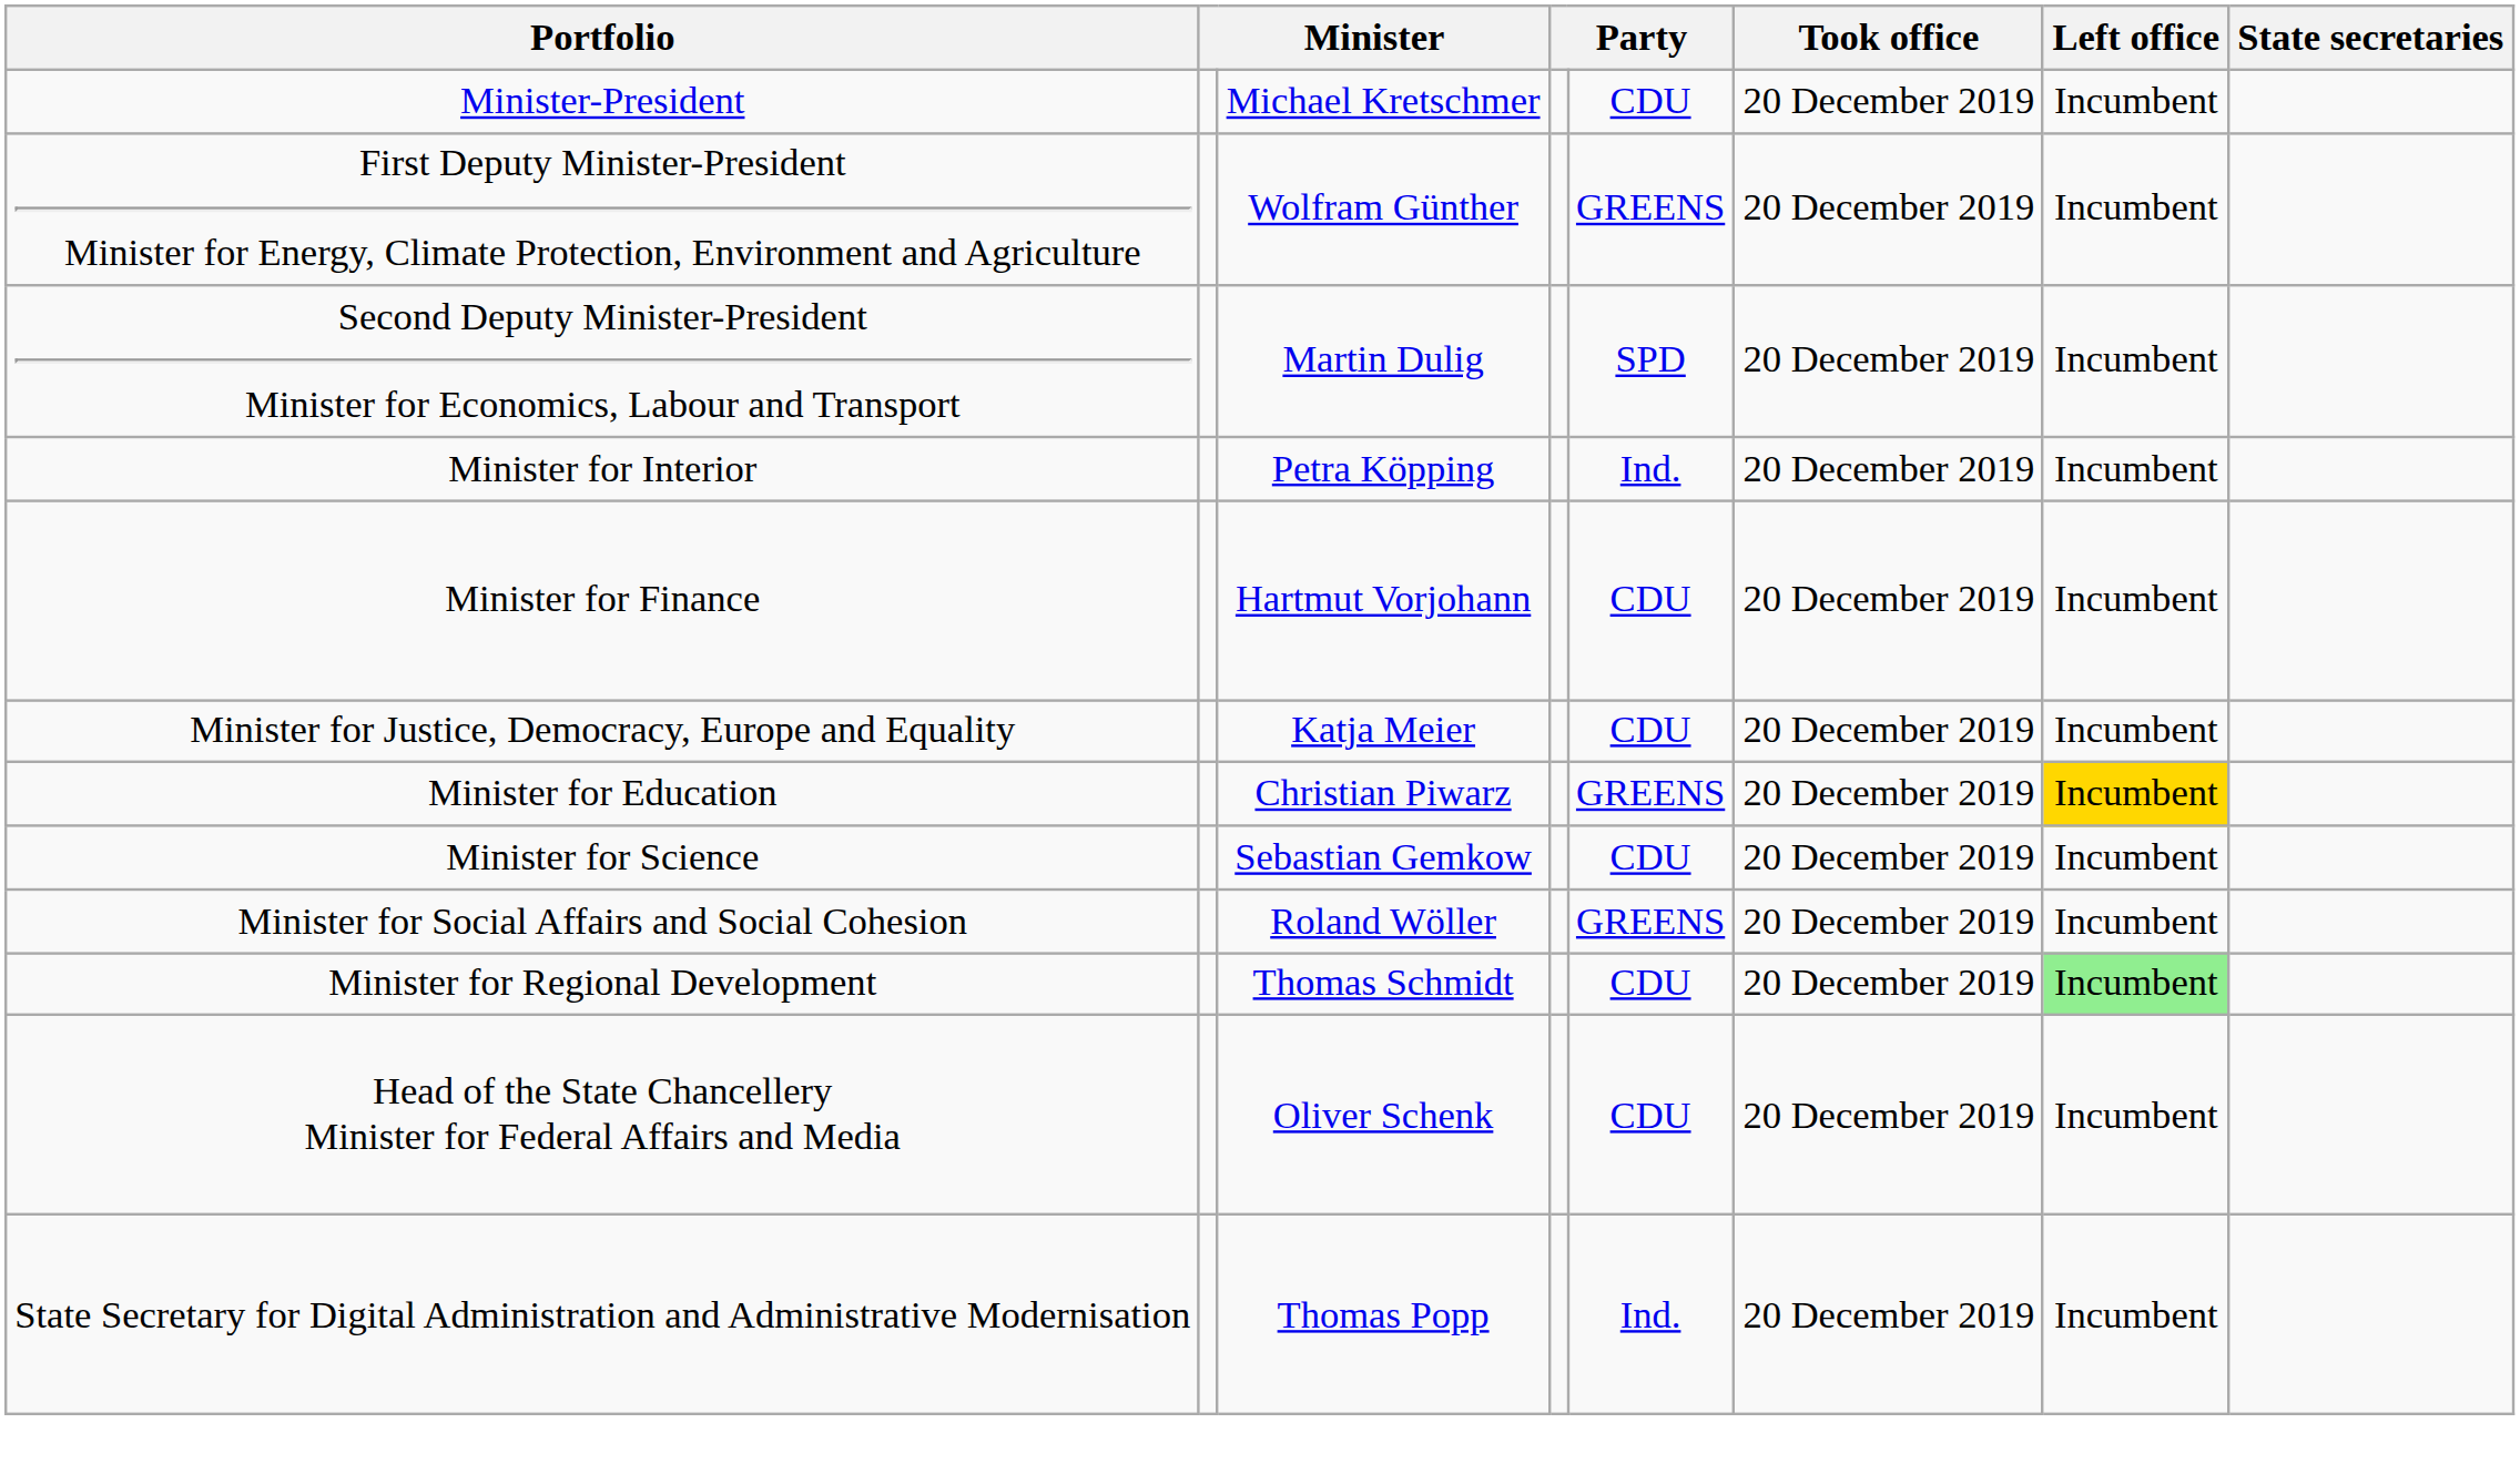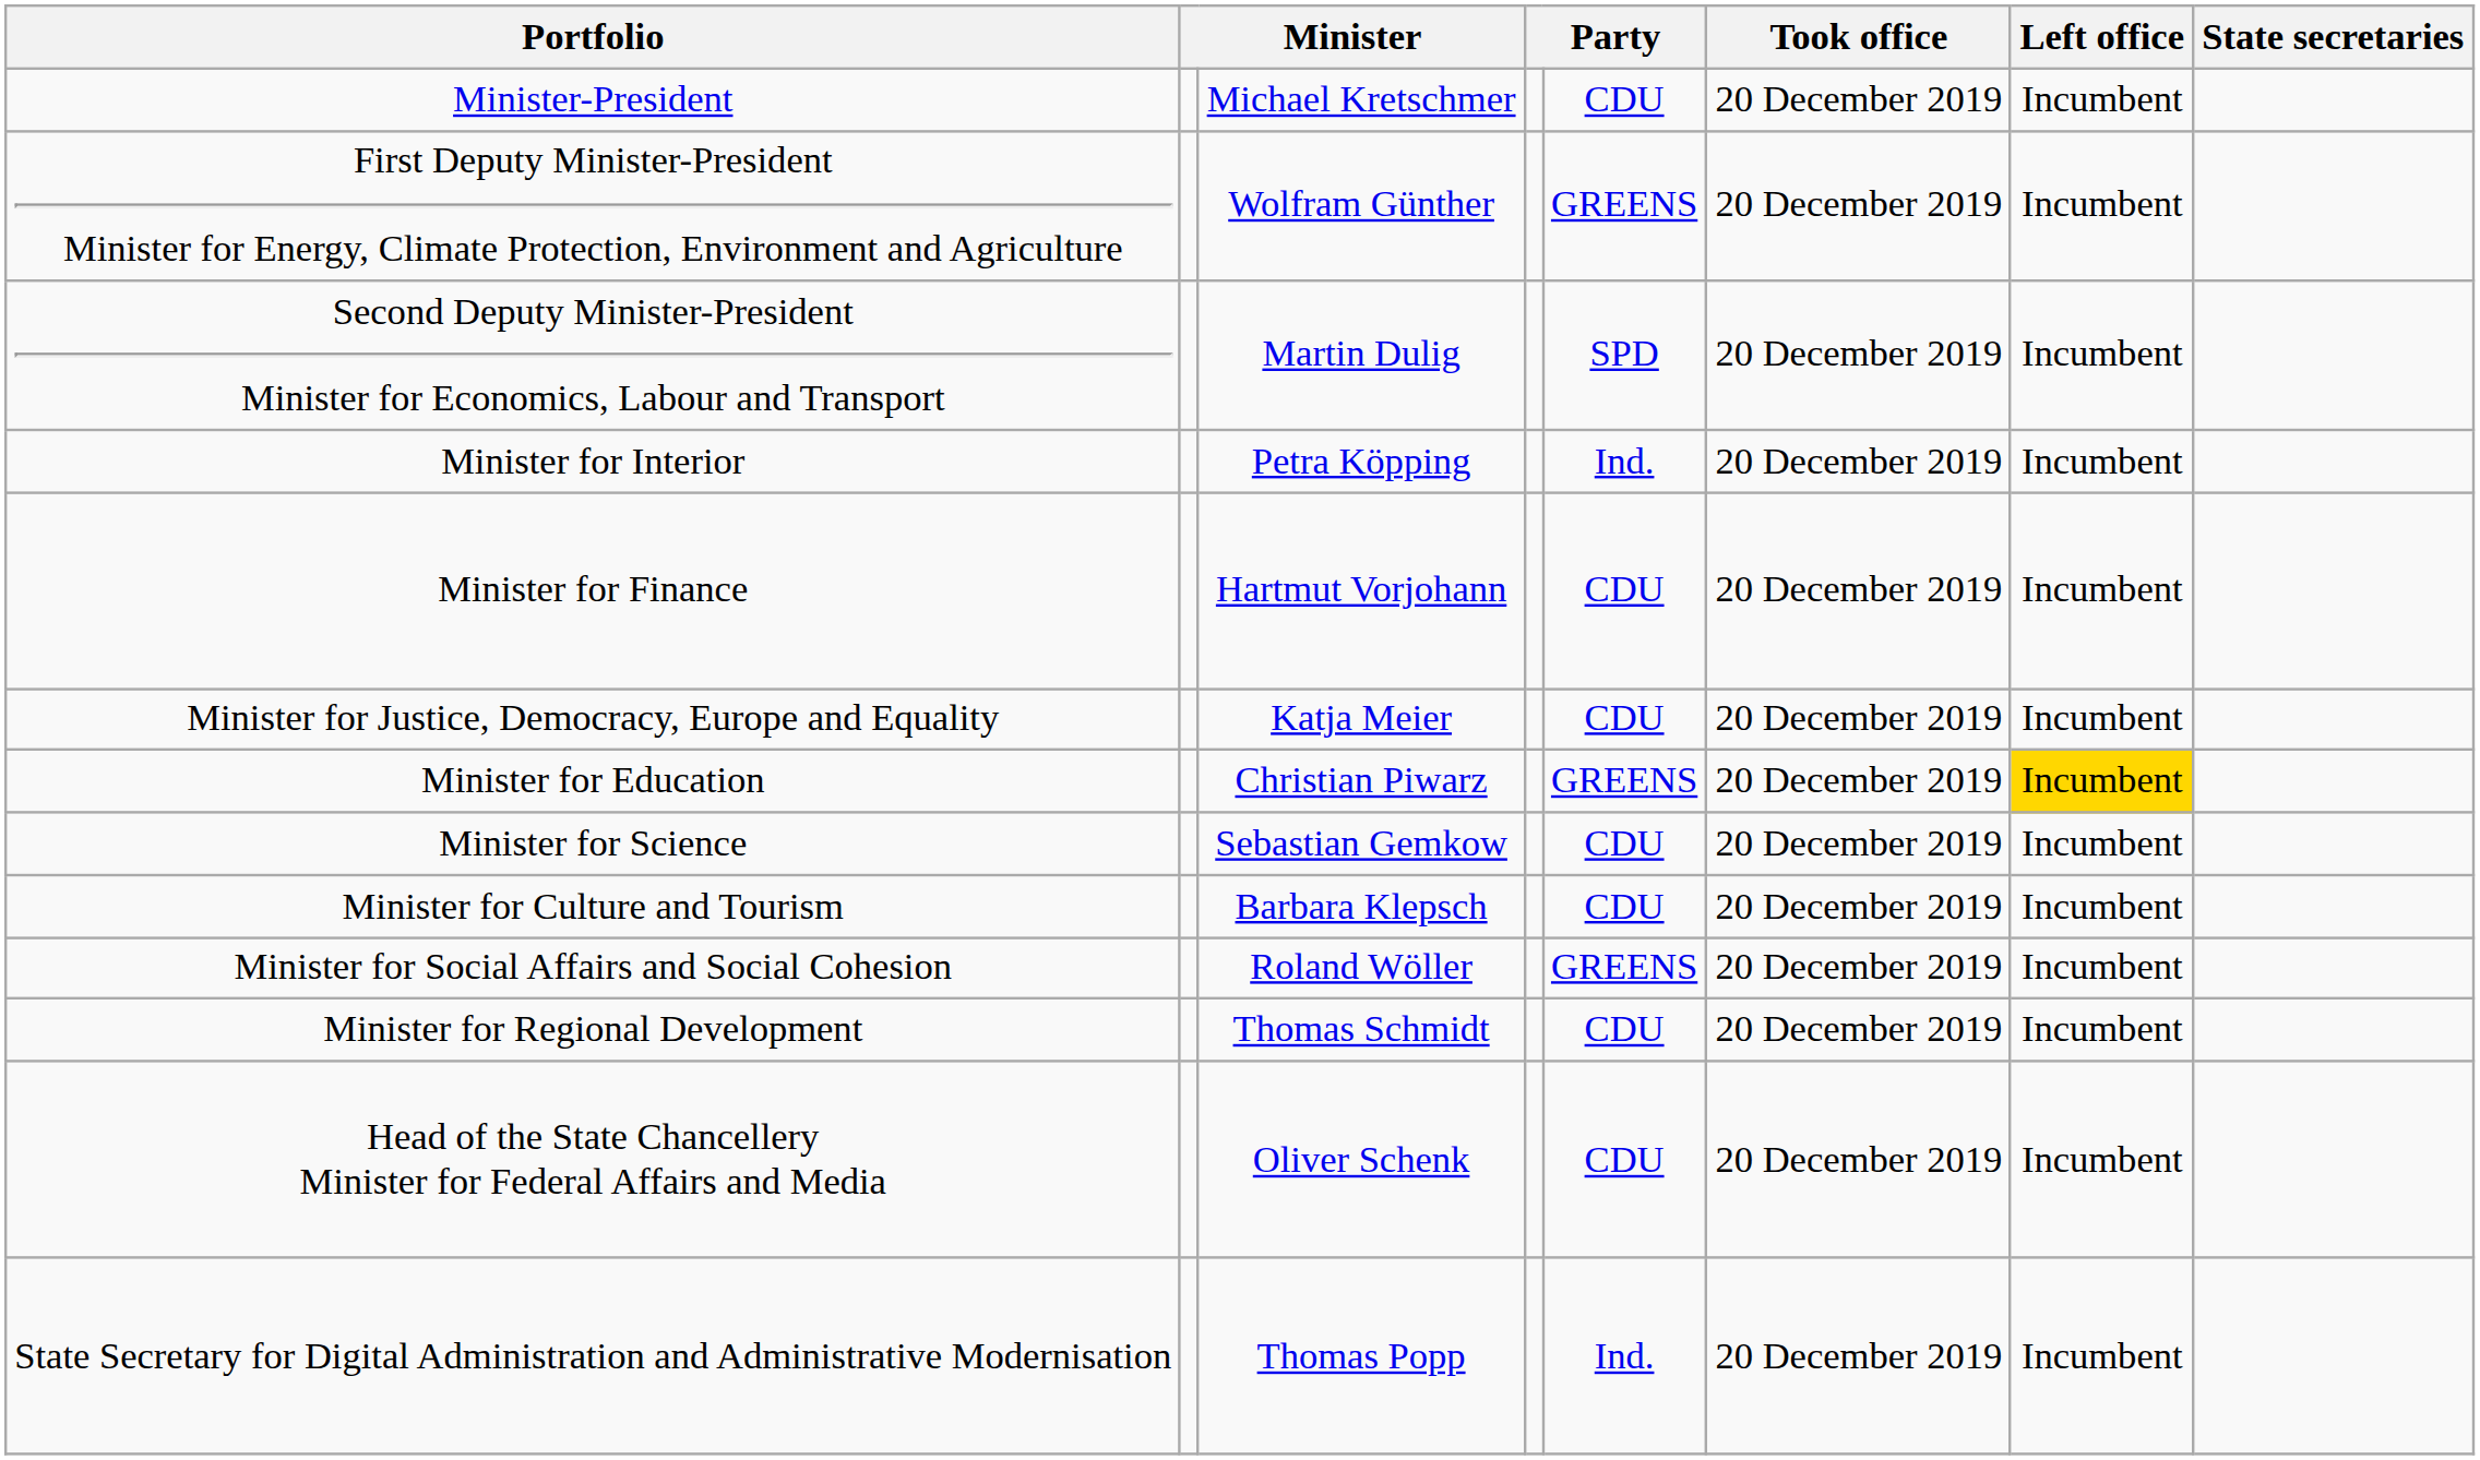 <table class=wikitable style="text-align:center; font-size:90%">
 <tr>
 <th>Portfolio</th>
 <th colspan=2>Minister</th>
 <th colspan=2>Party</th>
 <th>Took office</th>
 <th>Left office</th>
 <th>State secretaries</th>
 </tr>
 <tr>
 <td><a href='#'>Minister-President</a></td>
 <td></td>
 <td><a href='#'>Michael Kretschmer</a><br></td>
 <td bgcolor=></td>
 <td><a href='#'>CDU</a></td>
 <td>20 December 2019</td>
 <td>Incumbent</td>
 <td></td>
 </tr>
 <tr>
 <td>First Deputy Minister-President<hr>Minister for Energy, Climate Protection, Environment and Agriculture</td>
 <td></td>
 <td><a href='#'>Wolfram Günther</a><br></td>
 <td bgcolor=></td>
 <td><a href='#'>GREENS</a></td>
 <td>20 December 2019</td>
 <td>Incumbent</td>
 <td></td>
 </tr>
 <tr>
 <td>Second Deputy Minister-President<hr>Minister for Economics, Labour and Transport</td>
 <td></td>
 <td><a href='#'>Martin Dulig</a><br></td>
 <td bgcolor=></td>
 <td><a href='#'>SPD</a></td>
 <td>20 December 2019</td>
 <td>Incumbent</td>
 <td></td>
 </tr>
 <tr>
 <td>Minister for Interior</td>
 <td></td>
 <td><a href='#'>Petra Köpping</a><br></td>
 <td bgcolor=></td>
 <td><a href='#'>Ind.</a></td>
 <td>20 December 2019</td>
 <td>Incumbent</td>
 <td></td>
 </tr>
 <tr style="height:75px">
 <td>Minister for Finance</td>
 <td></td>
 <td><a href='#'>Hartmut Vorjohann</a><br></td>
 <td bgcolor=></td>
 <td><a href='#'>CDU</a></td>
 <td>20 December 2019</td>
 <td>Incumbent</td>
 <td></td>
 </tr>
 <tr>
 <td>Minister for Justice, Democracy, Europe and Equality</td>
 <td></td>
 <td><a href='#'>Katja Meier</a><br></td>
 <td bgcolor=></td>
 <td><a href='#'>CDU</a></td>
 <td>20 December 2019</td>
 <td>Incumbent</td>
 <td></td>
 </tr>
 <tr>
 <td>Minister for Education</td>
 <td></td>
 <td><a href='#'>Christian Piwarz</a><br></td>
 <td bgcolor=></td>
 <td><a href='#'>GREENS</a></td>
 <td>20 December 2019</td>
 <td style="background: gold;">Incumbent</td>
 <td></td>
 </tr>
 <tr>
 <td>Minister for Science</td>
 <td></td>
 <td><a href='#'>Sebastian Gemkow</a><br></td>
 <td bgcolor=></td>
 <td><a href='#'>CDU</a></td>
 <td>20 December 2019</td>
 <td>Incumbent</td>
 <td></td>
 </tr>
 <tr>
+<td>Minister for Culture and Tourism</td>
+<td></td>
+<td><a href='#'>Barbara Klepsch</a><br></td>
+<td bgcolor=></td>
+<td><a href='#'>CDU</a></td>
+<td>20 December 2019</td>
+<td>Incumbent</td>
+<td></td>
+</tr>
+<tr>
 <td>Minister for Social Affairs and Social Cohesion</td>
 <td></td>
 <td><a href='#'>Roland Wöller</a><br></td>
 <td bgcolor=></td>
 <td><a href='#'>GREENS</a></td>
 <td>20 December 2019</td>
 <td>Incumbent</td>
 <td></td>
 </tr>
 <tr>
 <td>Minister for Regional Development</td>
 <td></td>
 <td><a href='#'>Thomas Schmidt</a><br></td>
 <td bgcolor=></td>
 <td><a href='#'>CDU</a></td>
 <td>20 December 2019</td>
-<td style="background: lightgreen;">Incumbent</td>
+<td>Incumbent</td>
 <td></td>
 </tr>
 <tr style="height:75px">
 <td>Head of the State Chancellery<br>Minister for Federal Affairs and Media</td>
 <td></td>
 <td><a href='#'>Oliver Schenk</a><br></td>
 <td bgcolor=></td>
 <td><a href='#'>CDU</a></td>
 <td>20 December 2019</td>
 <td>Incumbent</td>
 <td></td>
 </tr>
 <tr style="height:75px">
 <td>State Secretary for Digital Administration and Administrative Modernisation</td>
 <td></td>
 <td><a href='#'>Thomas Popp</a><br></td>
 <td bgcolor=></td>
 <td><a href='#'>Ind.</a></td>
 <td>20 December 2019</td>
 <td>Incumbent</td>
 <td></td>
 </tr>
 </table>
